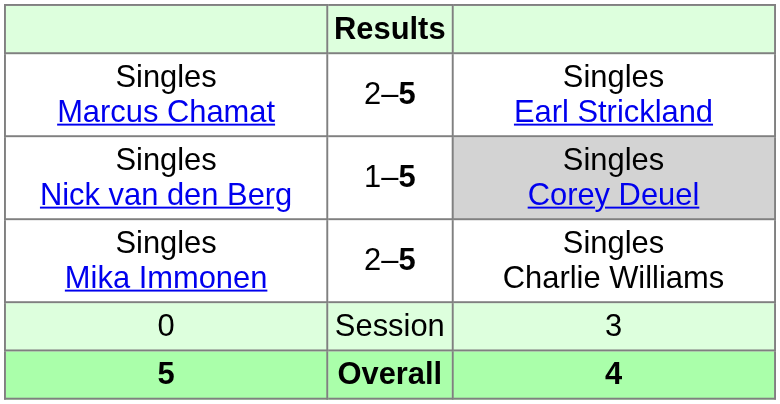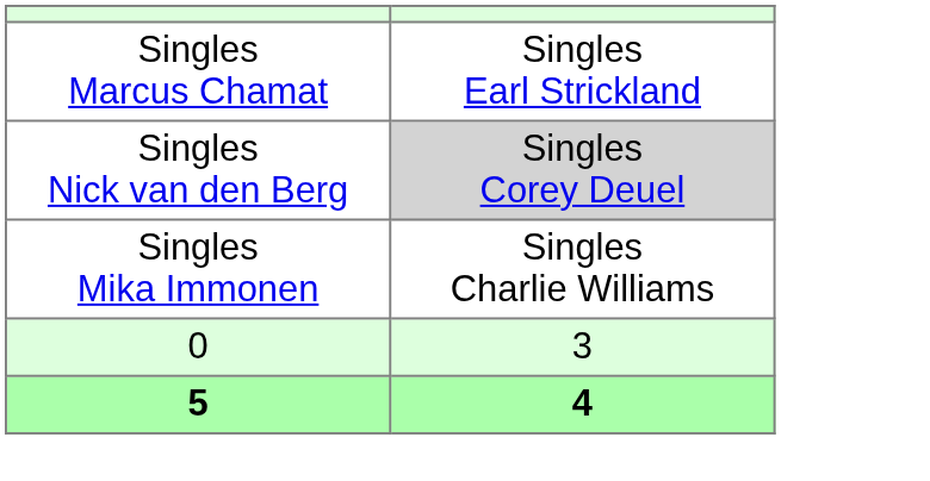 <table border="1" cellpadding="3" style="border-collapse: collapse;">
 <tr bgcolor="#ddffdd">
 <th width="160"></th>
-<th>Results</th>
 <th width="160"></th>
 </tr>
 <tr>
 <td align="center">Singles<br><a href='#'>Marcus Chamat</a></td>
-<td align="center">2–<strong>5</strong></td>
 <td align="center">Singles<br><a href='#'>Earl Strickland</a></td>
 </tr>
 <tr>
 <td align="center">Singles<br><a href='#'>Nick van den Berg</a></td>
-<td align="center">1–<strong>5</strong></td>
 <td align="center" style="background: lightgrey;">Singles<br><a href='#'>Corey Deuel</a></td>
 </tr>
 <tr>
 <td align="center">Singles<br><a href='#'>Mika Immonen</a></td>
-<td align="center">2–<strong>5</strong></td>
 <td align="center">Singles<br>Charlie Williams</td>
 </tr>
 <tr bgcolor="#ddffdd">
 <td align="center">0</td>
-<td align="center">Session</td>
 <td align="center">3</td>
 </tr>
 <tr bgcolor="#aaffaa">
 <th align="center">5</th>
-<th align="center">Overall</th>
 <th align="center">4</th>
 </tr>
 </table>
